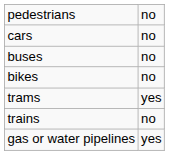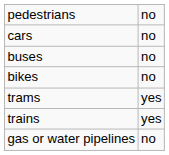 <table class="wikitable">
 <tr>
 <td>pedestrians</td>
 <td>no</td>
 </tr>
 <tr>
 <td>cars</td>
 <td>no</td>
 </tr>
 <tr>
 <td>buses</td>
 <td>no</td>
 </tr>
 <tr>
 <td>bikes</td>
 <td>no</td>
 </tr>
 <tr>
 <td>trams</td>
 <td>yes</td>
 </tr>
 <tr>
 <td>trains</td>
-<td>no</td>
+<td>yes</td>
 </tr>
 <tr>
 <td>gas or water pipelines</td>
-<td>yes</td>
+<td>no</td>
 </tr>
 </table>
